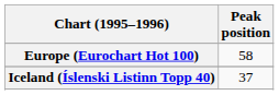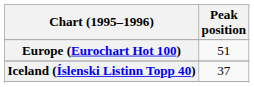 <table class="wikitable sortable plainrowheaders" style="text-align:center">
 <tr>
 <th scope="col">Chart (1995–1996)</th>
 <th scope="col">Peak<br>position</th>
 </tr>
 <tr>
 </tr>
 <tr>
 <th scope="row">Europe (<a href='#'>Eurochart Hot 100</a>)</th>
-<td>58</td>
+<td>51</td>
 </tr>
 <tr>
 </tr>
 <tr>
 <th scope="row">Iceland (<a href='#'>Íslenski Listinn Topp 40</a>)</th>
 <td>37</td>
 </tr>
 <tr>
 </tr>
 <tr>
 </tr>
 <tr>
 </tr>
 <tr>
 </tr>
 <tr>
 </tr>
 </table>
